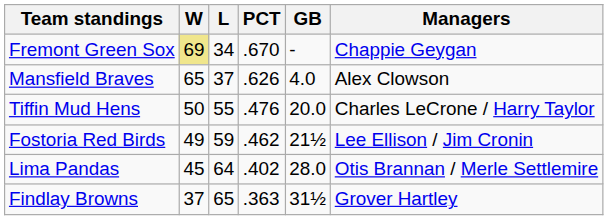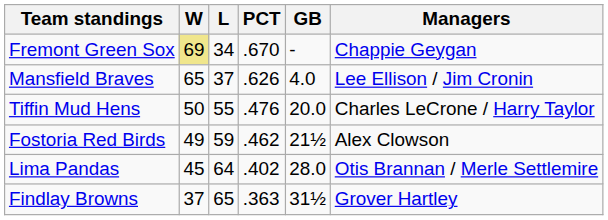 <table class="wikitable">
 <tr>
 <th>Team standings</th>
 <th>W</th>
 <th>L</th>
 <th>PCT</th>
 <th>GB</th>
 <th>Managers</th>
 </tr>
 <tr>
 <td><a href='#'>Fremont Green Sox</a></td>
 <td style="background: khaki;">69</td>
 <td>34</td>
 <td>.670</td>
 <td>-</td>
 <td><a href='#'>Chappie Geygan</a></td>
 </tr>
 <tr>
 <td><a href='#'>Mansfield Braves</a></td>
 <td>65</td>
 <td>37</td>
 <td>.626</td>
 <td>4.0</td>
-<td>Alex Clowson</td>
+<td><a href='#'>Lee Ellison</a> / <a href='#'>Jim Cronin</a></td>
 </tr>
 <tr>
 <td><a href='#'>Tiffin Mud Hens</a></td>
 <td>50</td>
 <td>55</td>
 <td>.476</td>
 <td>20.0</td>
 <td>Charles LeCrone / <a href='#'>Harry Taylor</a></td>
 </tr>
 <tr>
 <td><a href='#'>Fostoria Red Birds</a></td>
 <td>49</td>
 <td>59</td>
 <td>.462</td>
 <td>21½</td>
-<td><a href='#'>Lee Ellison</a> / <a href='#'>Jim Cronin</a></td>
+<td>Alex Clowson</td>
 </tr>
 <tr>
 <td><a href='#'>Lima Pandas</a></td>
 <td>45</td>
 <td>64</td>
 <td>.402</td>
 <td>28.0</td>
 <td><a href='#'>Otis Brannan</a> / <a href='#'>Merle Settlemire</a></td>
 </tr>
 <tr>
 <td><a href='#'>Findlay Browns</a></td>
 <td>37</td>
 <td>65</td>
 <td>.363</td>
 <td>31½</td>
 <td><a href='#'>Grover Hartley</a></td>
 </tr>
 </table>
